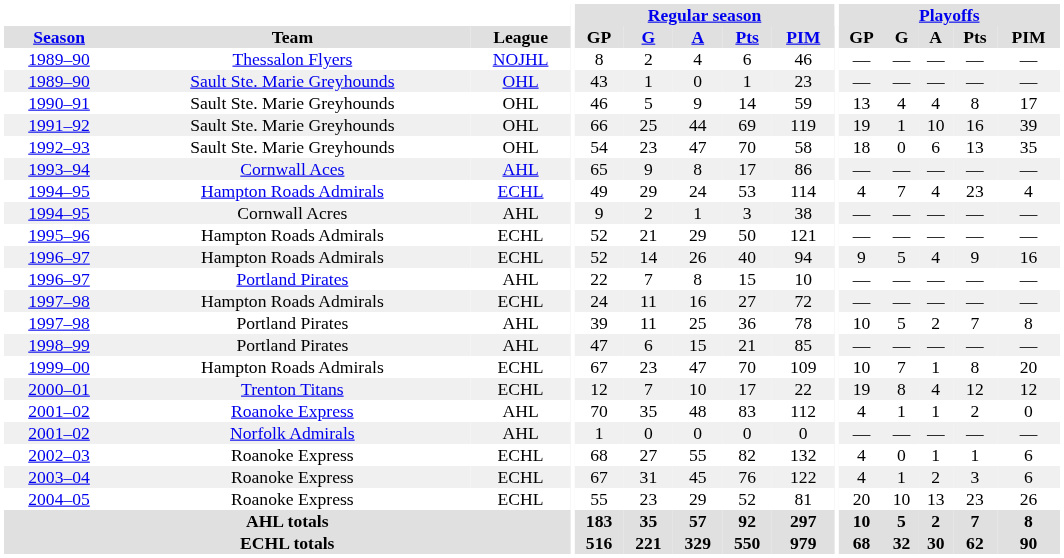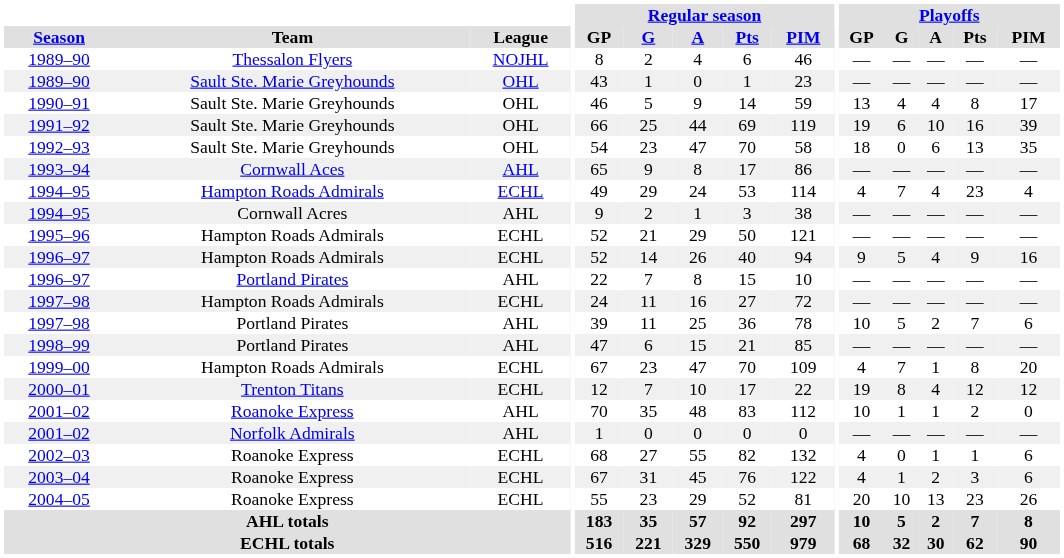 <table border="0" cellpadding="1" cellspacing="0" style="text-align:center; width:60em">
 <tr bgcolor="#e0e0e0">
 <th colspan="3" bgcolor="#ffffff"></th>
 <th rowspan="99" bgcolor="#ffffff"></th>
 <th colspan="5"><a href='#'>Regular season</a></th>
 <th rowspan="99" bgcolor="#ffffff"></th>
 <th colspan="5"><a href='#'>Playoffs</a></th>
 </tr>
 <tr bgcolor="#e0e0e0">
 <th><a href='#'>Season</a></th>
 <th>Team</th>
 <th>League</th>
 <th>GP</th>
 <th><a href='#'>G</a></th>
 <th><a href='#'>A</a></th>
 <th><a href='#'>Pts</a></th>
 <th><a href='#'>PIM</a></th>
 <th>GP</th>
 <th>G</th>
 <th>A</th>
 <th>Pts</th>
 <th>PIM</th>
 </tr>
 <tr>
 <td><a href='#'>1989–90</a></td>
 <td><a href='#'>Thessalon Flyers</a></td>
 <td><a href='#'>NOJHL</a></td>
 <td>8</td>
 <td>2</td>
 <td>4</td>
 <td>6</td>
 <td>46</td>
 <td>—</td>
 <td>—</td>
 <td>—</td>
 <td>—</td>
 <td>—</td>
 </tr>
 <tr bgcolor="#f0f0f0">
 <td><a href='#'>1989–90</a></td>
 <td><a href='#'>Sault Ste. Marie Greyhounds</a></td>
 <td><a href='#'>OHL</a></td>
 <td>43</td>
 <td>1</td>
 <td>0</td>
 <td>1</td>
 <td>23</td>
 <td>—</td>
 <td>—</td>
 <td>—</td>
 <td>—</td>
 <td>—</td>
 </tr>
 <tr>
 <td><a href='#'>1990–91</a></td>
 <td>Sault Ste. Marie Greyhounds</td>
 <td>OHL</td>
 <td>46</td>
 <td>5</td>
 <td>9</td>
 <td>14</td>
 <td>59</td>
 <td>13</td>
 <td>4</td>
 <td>4</td>
 <td>8</td>
 <td>17</td>
 </tr>
 <tr bgcolor="#f0f0f0">
 <td><a href='#'>1991–92</a></td>
 <td>Sault Ste. Marie Greyhounds</td>
 <td>OHL</td>
 <td>66</td>
 <td>25</td>
 <td>44</td>
 <td>69</td>
 <td>119</td>
 <td>19</td>
-<td>1</td>
+<td>6</td>
 <td>10</td>
 <td>16</td>
 <td>39</td>
 </tr>
 <tr>
 <td><a href='#'>1992–93</a></td>
 <td>Sault Ste. Marie Greyhounds</td>
 <td>OHL</td>
 <td>54</td>
 <td>23</td>
 <td>47</td>
 <td>70</td>
 <td>58</td>
 <td>18</td>
 <td>0</td>
 <td>6</td>
 <td>13</td>
 <td>35</td>
 </tr>
 <tr bgcolor="#f0f0f0">
 <td><a href='#'>1993–94</a></td>
 <td><a href='#'>Cornwall Aces</a></td>
 <td><a href='#'>AHL</a></td>
 <td>65</td>
 <td>9</td>
 <td>8</td>
 <td>17</td>
 <td>86</td>
 <td>—</td>
 <td>—</td>
 <td>—</td>
 <td>—</td>
 <td>—</td>
 </tr>
 <tr>
 <td><a href='#'>1994–95</a></td>
 <td><a href='#'>Hampton Roads Admirals</a></td>
 <td><a href='#'>ECHL</a></td>
 <td>49</td>
 <td>29</td>
 <td>24</td>
 <td>53</td>
 <td>114</td>
 <td>4</td>
 <td>7</td>
 <td>4</td>
 <td>23</td>
 <td>4</td>
 </tr>
 <tr bgcolor="#f0f0f0">
 <td><a href='#'>1994–95</a></td>
 <td>Cornwall Acres</td>
 <td>AHL</td>
 <td>9</td>
 <td>2</td>
 <td>1</td>
 <td>3</td>
 <td>38</td>
 <td>—</td>
 <td>—</td>
 <td>—</td>
 <td>—</td>
 <td>—</td>
 </tr>
 <tr>
 <td><a href='#'>1995–96</a></td>
 <td>Hampton Roads Admirals</td>
 <td>ECHL</td>
 <td>52</td>
 <td>21</td>
 <td>29</td>
 <td>50</td>
 <td>121</td>
 <td>—</td>
 <td>—</td>
 <td>—</td>
 <td>—</td>
 <td>—</td>
 </tr>
 <tr bgcolor="#f0f0f0">
 <td><a href='#'>1996–97</a></td>
 <td>Hampton Roads Admirals</td>
 <td>ECHL</td>
 <td>52</td>
 <td>14</td>
 <td>26</td>
 <td>40</td>
 <td>94</td>
 <td>9</td>
 <td>5</td>
 <td>4</td>
 <td>9</td>
 <td>16</td>
 </tr>
 <tr>
 <td><a href='#'>1996–97</a></td>
 <td><a href='#'>Portland Pirates</a></td>
 <td>AHL</td>
 <td>22</td>
 <td>7</td>
 <td>8</td>
 <td>15</td>
 <td>10</td>
 <td>—</td>
 <td>—</td>
 <td>—</td>
 <td>—</td>
 <td>—</td>
 </tr>
 <tr bgcolor="#f0f0f0">
 <td><a href='#'>1997–98</a></td>
 <td>Hampton Roads Admirals</td>
 <td>ECHL</td>
 <td>24</td>
 <td>11</td>
 <td>16</td>
 <td>27</td>
 <td>72</td>
 <td>—</td>
 <td>—</td>
 <td>—</td>
 <td>—</td>
 <td>—</td>
 </tr>
 <tr>
 <td><a href='#'>1997–98</a></td>
 <td>Portland Pirates</td>
 <td>AHL</td>
 <td>39</td>
 <td>11</td>
 <td>25</td>
 <td>36</td>
 <td>78</td>
 <td>10</td>
 <td>5</td>
 <td>2</td>
 <td>7</td>
-<td>8</td>
+<td>6</td>
 </tr>
 <tr bgcolor="#f0f0f0">
 <td><a href='#'>1998–99</a></td>
 <td>Portland Pirates</td>
 <td>AHL</td>
 <td>47</td>
 <td>6</td>
 <td>15</td>
 <td>21</td>
 <td>85</td>
 <td>—</td>
 <td>—</td>
 <td>—</td>
 <td>—</td>
 <td>—</td>
 </tr>
 <tr>
 <td><a href='#'>1999–00</a></td>
 <td>Hampton Roads Admirals</td>
 <td>ECHL</td>
 <td>67</td>
 <td>23</td>
 <td>47</td>
 <td>70</td>
 <td>109</td>
-<td>10</td>
+<td>4</td>
 <td>7</td>
 <td>1</td>
 <td>8</td>
 <td>20</td>
 </tr>
 <tr bgcolor="#f0f0f0">
 <td><a href='#'>2000–01</a></td>
 <td><a href='#'>Trenton Titans</a></td>
 <td>ECHL</td>
 <td>12</td>
 <td>7</td>
 <td>10</td>
 <td>17</td>
 <td>22</td>
 <td>19</td>
 <td>8</td>
 <td>4</td>
 <td>12</td>
 <td>12</td>
 </tr>
 <tr>
 <td><a href='#'>2001–02</a></td>
 <td><a href='#'>Roanoke Express</a></td>
 <td>AHL</td>
 <td>70</td>
 <td>35</td>
 <td>48</td>
 <td>83</td>
 <td>112</td>
-<td>4</td>
+<td>10</td>
 <td>1</td>
 <td>1</td>
 <td>2</td>
 <td>0</td>
 </tr>
 <tr bgcolor="#f0f0f0">
 <td><a href='#'>2001–02</a></td>
 <td><a href='#'>Norfolk Admirals</a></td>
 <td>AHL</td>
 <td>1</td>
 <td>0</td>
 <td>0</td>
 <td>0</td>
 <td>0</td>
 <td>—</td>
 <td>—</td>
 <td>—</td>
 <td>—</td>
 <td>—</td>
 </tr>
 <tr>
 <td><a href='#'>2002–03</a></td>
 <td>Roanoke Express</td>
 <td>ECHL</td>
 <td>68</td>
 <td>27</td>
 <td>55</td>
 <td>82</td>
 <td>132</td>
 <td>4</td>
 <td>0</td>
 <td>1</td>
 <td>1</td>
 <td>6</td>
 </tr>
 <tr bgcolor="#f0f0f0">
 <td><a href='#'>2003–04</a></td>
 <td>Roanoke Express</td>
 <td>ECHL</td>
 <td>67</td>
 <td>31</td>
 <td>45</td>
 <td>76</td>
 <td>122</td>
 <td>4</td>
 <td>1</td>
 <td>2</td>
 <td>3</td>
 <td>6</td>
 </tr>
 <tr>
 <td><a href='#'>2004–05</a></td>
 <td>Roanoke Express</td>
 <td>ECHL</td>
 <td>55</td>
 <td>23</td>
 <td>29</td>
 <td>52</td>
 <td>81</td>
 <td>20</td>
 <td>10</td>
 <td>13</td>
 <td>23</td>
 <td>26</td>
 </tr>
 <tr>
 </tr>
 <tr ALIGN="center" bgcolor="#e0e0e0">
 <th colspan="3">AHL totals</th>
 <th ALIGN="center">183</th>
 <th ALIGN="center">35</th>
 <th ALIGN="center">57</th>
 <th ALIGN="center">92</th>
 <th ALIGN="center">297</th>
 <th ALIGN="center">10</th>
 <th ALIGN="center">5</th>
 <th ALIGN="center">2</th>
 <th ALIGN="center">7</th>
 <th ALIGN="center">8</th>
 </tr>
 <tr>
 </tr>
 <tr ALIGN="center" bgcolor="#e0e0e0">
 <th colspan="3">ECHL totals</th>
 <th ALIGN="center">516</th>
 <th ALIGN="center">221</th>
 <th ALIGN="center">329</th>
 <th ALIGN="center">550</th>
 <th ALIGN="center">979</th>
 <th ALIGN="center">68</th>
 <th ALIGN="center">32</th>
 <th ALIGN="center">30</th>
 <th ALIGN="center">62</th>
 <th ALIGN="center">90</th>
 </tr>
 </table>
